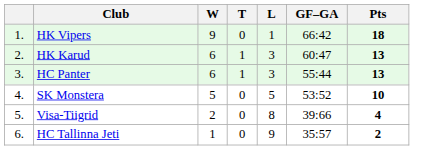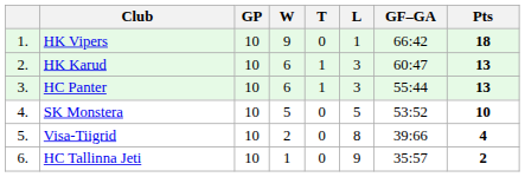 <table class="wikitable">
 <tr>
 <th width="30"></th>
 <th width="200">Club</th>
+<th width="30">GP</th>
 <th width="30">W</th>
 <th width="30">T</th>
 <th width="30">L</th>
 <th width="70">GF–GA</th>
 <th width="70">Pts</th>
 </tr>
 <tr bgcolor="#e6fae6" align="center">
 <td>1.</td>
 <td align="left"><a href='#'>HK Vipers</a></td>
+<td>10</td>
 <td>9</td>
 <td>0</td>
 <td>1</td>
 <td>66:42</td>
 <td><strong>18</strong></td>
 </tr>
 <tr bgcolor="#e6fae6" align="center">
 <td>2.</td>
 <td align="left"><a href='#'>HK Karud</a></td>
+<td>10</td>
 <td>6</td>
 <td>1</td>
 <td>3</td>
 <td>60:47</td>
 <td><strong>13</strong></td>
 </tr>
 <tr bgcolor="#e6fae6" align="center">
 <td>3.</td>
 <td align="left"><a href='#'>HC Panter</a></td>
+<td>10</td>
 <td>6</td>
 <td>1</td>
 <td>3</td>
 <td>55:44</td>
 <td><strong>13</strong></td>
 </tr>
 <tr bgcolor="#FFFFFF" align="center">
 <td>4.</td>
 <td align="left"><a href='#'>SK Monstera</a></td>
+<td>10</td>
 <td>5</td>
 <td>0</td>
 <td>5</td>
 <td>53:52</td>
 <td><strong>10</strong></td>
 </tr>
 <tr bgcolor="#FFFFFF" align="center">
 <td>5.</td>
 <td align="left"><a href='#'>Visa-Tiigrid</a></td>
+<td>10</td>
 <td>2</td>
 <td>0</td>
 <td>8</td>
 <td>39:66</td>
 <td><strong>4</strong></td>
 </tr>
 <tr bgcolor="#FFFFFF" align="center">
 <td>6.</td>
 <td align="left"><a href='#'>HC Tallinna Jeti</a></td>
+<td>10</td>
 <td>1</td>
 <td>0</td>
 <td>9</td>
 <td>35:57</td>
 <td><strong>2</strong></td>
 </tr>
 </table>
